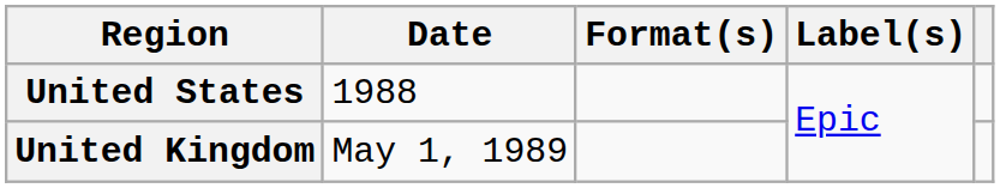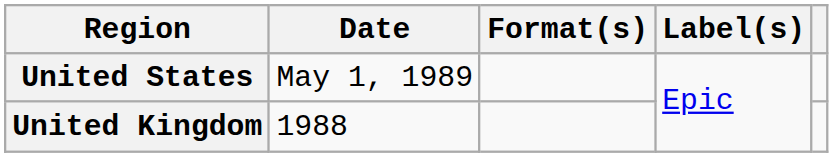 <table class="wikitable plainrowheaders">
 <tr>
 <th scope="col">Region</th>
 <th scope="col">Date</th>
 <th scope="col">Format(s)</th>
 <th scope="col">Label(s)</th>
 <th scope="col"></th>
 </tr>
 <tr>
 <th scope="row">United States</th>
-<td>1988</td>
+<td>May 1, 1989</td>
 <td></td>
 <td rowspan="2"><a href='#'>Epic</a></td>
 <td></td>
 </tr>
 <tr>
 <th scope="row">United Kingdom</th>
-<td>May 1, 1989</td>
+<td>1988</td>
 <td></td>
 <td></td>
 </tr>
 </table>
